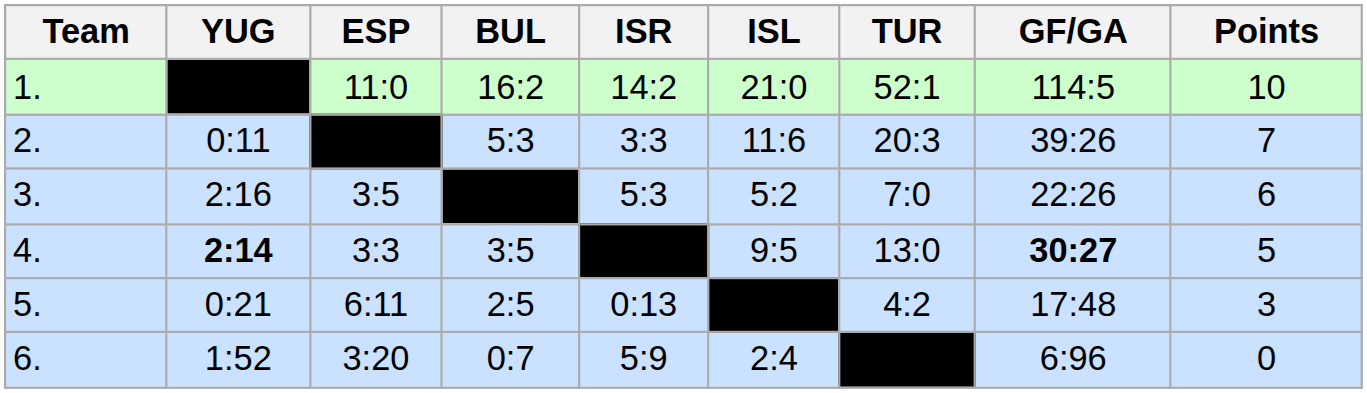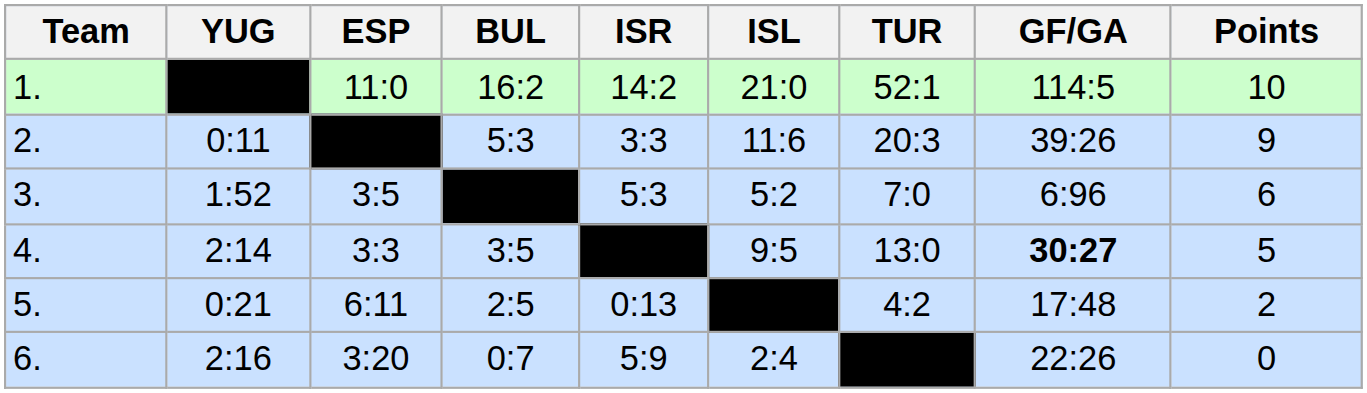 <table class="wikitable" bgcolor="#EFEFFF" width="50%">
 <tr bgcolor="#BCD2EE">
 <th>Team</th>
 <th>YUG</th>
 <th>ESP</th>
 <th>BUL</th>
 <th>ISR</th>
 <th>ISL</th>
 <th>TUR</th>
 <th>GF/GA</th>
 <th>Points</th>
 </tr>
 <tr bgcolor="#ccffcc" align="center">
 <td align="left">1. </td>
 <td style="background:#000000;"></td>
 <td>11:0</td>
 <td>16:2</td>
 <td>14:2</td>
 <td>21:0</td>
 <td>52:1</td>
 <td>114:5</td>
 <td>10</td>
 </tr>
 <tr bgcolor="#CAE1FF" align="center">
 <td align="left">2. </td>
 <td>0:11</td>
 <td style="background:#000000;"></td>
 <td>5:3</td>
 <td>3:3</td>
 <td>11:6</td>
 <td>20:3</td>
 <td>39:26</td>
-<td>7</td>
+<td>9</td>
 </tr>
 <tr bgcolor="#CAE1FF" align="center">
 <td align="left">3. </td>
-<td>2:16</td>
+<td>1:52</td>
 <td>3:5</td>
 <td style="background:#000000;"></td>
 <td>5:3</td>
 <td>5:2</td>
 <td>7:0</td>
-<td>22:26</td>
+<td>6:96</td>
 <td>6</td>
 </tr>
 <tr bgcolor="#CAE1FF" align="center">
 <td align="left">4. </td>
-<td><strong>2:14</strong></td>
+<td>2:14</td>
 <td>3:3</td>
 <td>3:5</td>
 <td style="background:#000000;"></td>
 <td>9:5</td>
 <td>13:0</td>
 <td><strong>30:27</strong></td>
 <td>5</td>
 </tr>
 <tr bgcolor="#CAE1FF" align="center">
 <td align="left">5. </td>
 <td>0:21</td>
 <td>6:11</td>
 <td>2:5</td>
 <td>0:13</td>
 <td style="background:#000000;"></td>
 <td>4:2</td>
 <td>17:48</td>
-<td>3</td>
+<td>2</td>
 </tr>
 <tr bgcolor="#CAE1FF" align="center">
 <td align="left">6. </td>
-<td>1:52</td>
+<td>2:16</td>
 <td>3:20</td>
 <td>0:7</td>
 <td>5:9</td>
 <td>2:4</td>
 <td style="background:#000000;"></td>
-<td>6:96</td>
+<td>22:26</td>
 <td>0</td>
 </tr>
 </table>
